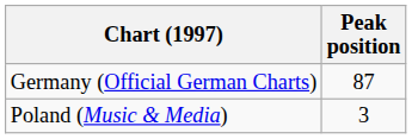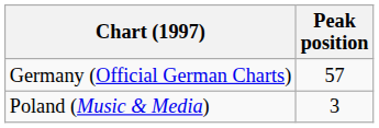 <table class="wikitable sortable">
 <tr>
 <th>Chart (1997)</th>
 <th>Peak<br>position</th>
 </tr>
 <tr>
 <td>Germany (<a href='#'>Official German Charts</a>)</td>
-<td align="center">87</td>
+<td align="center">57</td>
 </tr>
 <tr>
 <td>Poland (<em><a href='#'>Music & Media</a></em>)</td>
 <td align="center">3</td>
 </tr>
 </table>
